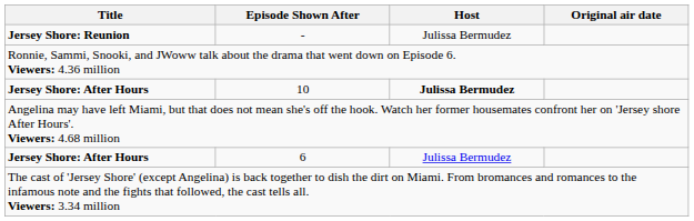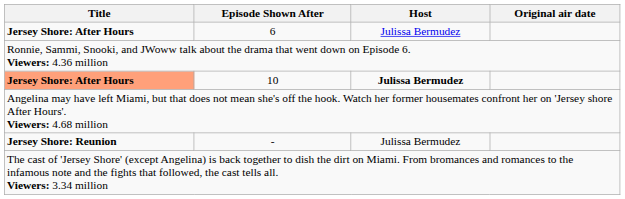 <table class="wikitable plainrowheaders">
 <tr>
 <th>Title</th>
 <th>Episode Shown After</th>
 <th>Host</th>
 <th>Original air date</th>
 </tr>
 <tr>
-<td><strong>Jersey Shore: Reunion</strong></td>
-<td style="text-align:center;">-</td>
-<td style="text-align:center;">Julissa Bermudez</td>
+<td><strong>Jersey Shore: After Hours</strong></td>
+<td style="text-align:center;">6</td>
+<td style="text-align:center;"><a href='#'>Julissa Bermudez</a></td>
 <td style="text-align:center;"></td>
 </tr>
 <tr>
 <td colspan="4">Ronnie, Sammi, Snooki, and JWoww talk about the drama that went down on Episode 6.<br><strong>Viewers:</strong> 4.36 million</td>
 </tr>
 <tr>
-<td><strong>Jersey Shore: After Hours</strong></td>
+<td style="background: lightsalmon;"><strong>Jersey Shore: After Hours</strong></td>
 <td style="text-align:center;">10</td>
 <td style="text-align:center;"><strong>Julissa Bermudez</strong></td>
 <td style="text-align:center;"></td>
 </tr>
 <tr>
 <td colspan="4">Angelina may have left Miami, but that does not mean she's off the hook. Watch her former housemates confront her on 'Jersey shore After Hours'.<br><strong>Viewers:</strong> 4.68 million</td>
 </tr>
 <tr>
-<td><strong>Jersey Shore: After Hours</strong></td>
-<td style="text-align:center;">6</td>
-<td style="text-align:center;"><a href='#'>Julissa Bermudez</a></td>
+<td><strong>Jersey Shore: Reunion</strong></td>
+<td style="text-align:center;">-</td>
+<td style="text-align:center;">Julissa Bermudez</td>
 <td style="text-align:center;"></td>
 </tr>
 <tr>
 <td colspan="4">The cast of 'Jersey Shore' (except Angelina) is back together to dish the dirt on Miami. From bromances and romances to the infamous note and the fights that followed, the cast tells all.<br><strong>Viewers:</strong> 3.34 million</td>
 </tr>
 </table>
